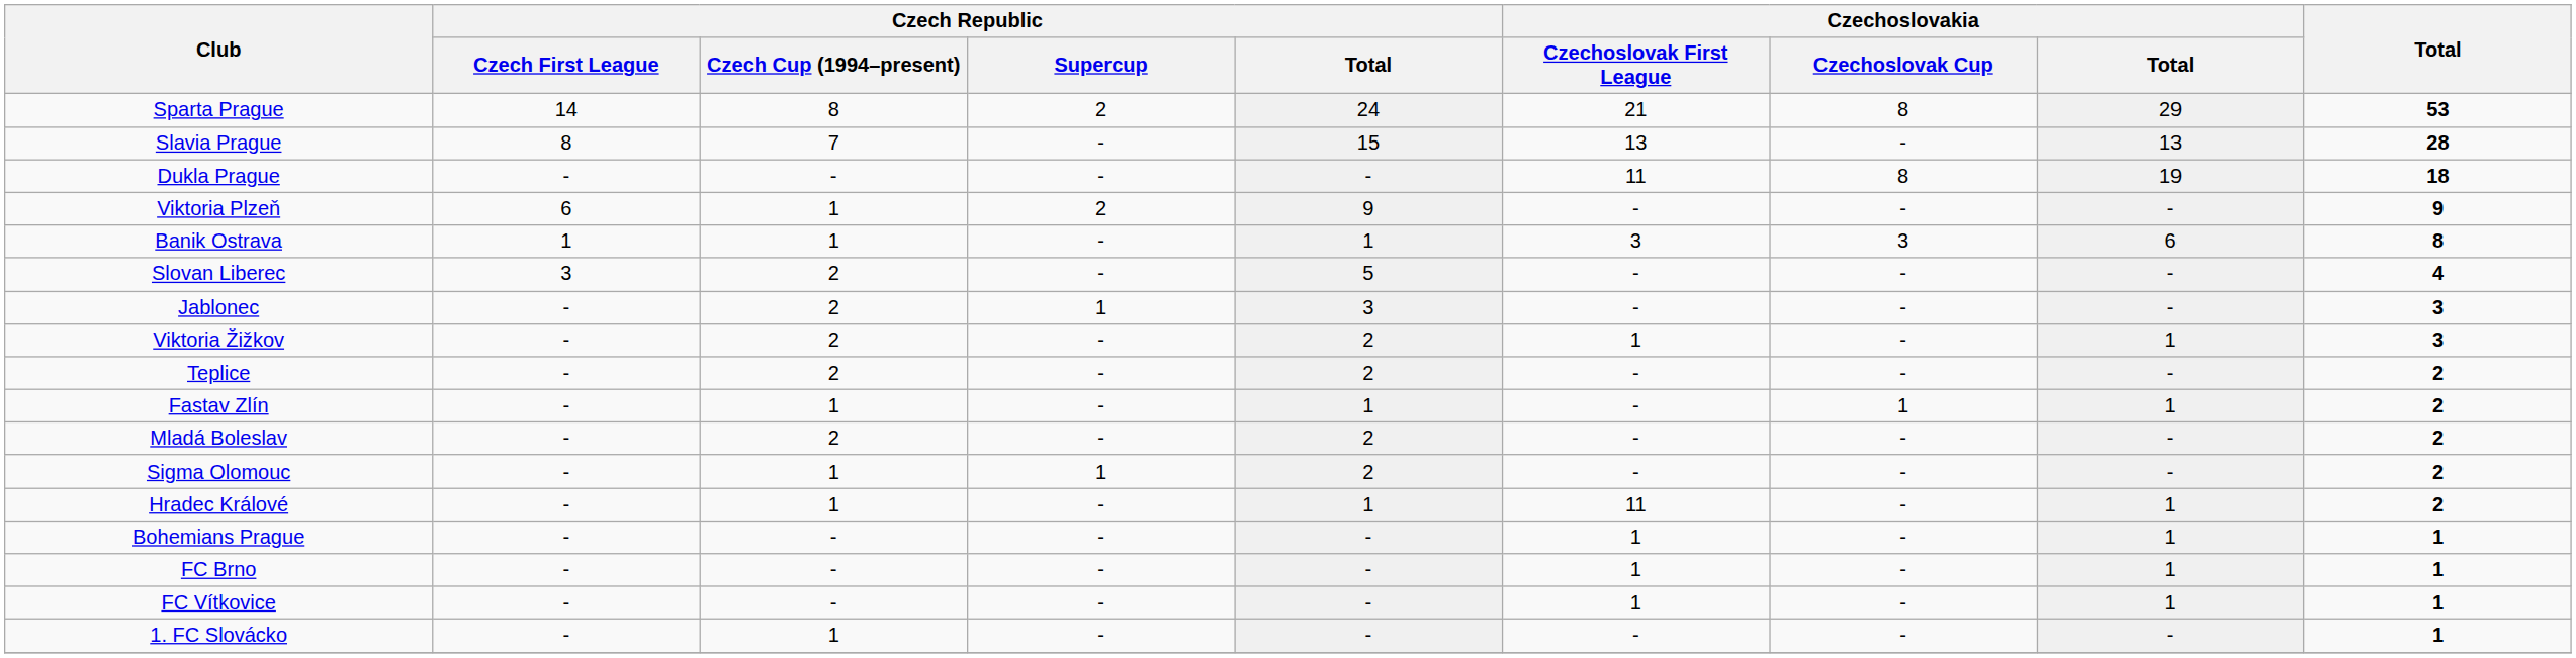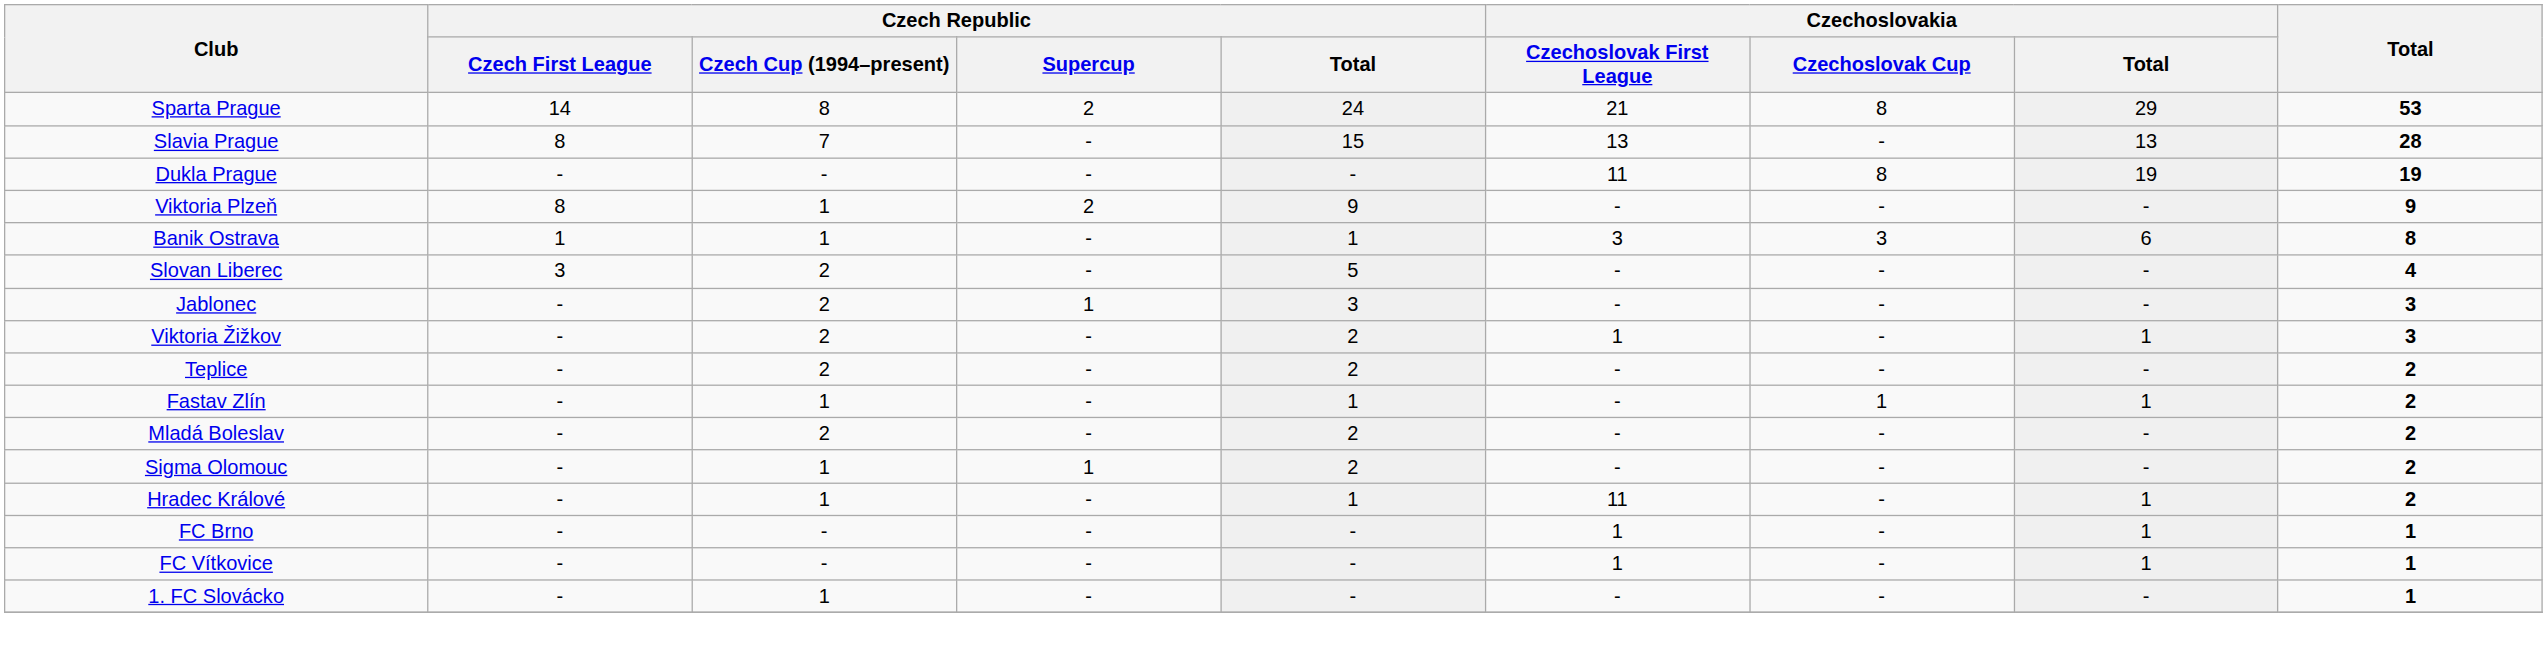 <table class="wikitable sortable" style="font-size:97%; text-align: center">
 <tr>
 <th rowspan=2 width=16% class="wikitable sortable">Club</th>
 <th colspan=4 width=30% class=unsortable>Czech Republic</th>
 <th colspan="3" width="30%" class="unsortable">Czechoslovakia</th>
 <th rowspan=2 width=10% class=sortable>Total</th>
 </tr>
 <tr>
 <th class=sortable width=10%><a href='#'>Czech First League</a></th>
 <th class=sortable width=10%><a href='#'>Czech Cup</a> (1994–present)</th>
 <th class=sortable width=10%><a href='#'>Supercup</a></th>
 <th class=sortable width=10%>Total</th>
 <th class=sortable width=10%><a href='#'>Czechoslovak First League</a></th>
 <th class=sortable width=10%><a href='#'>Czechoslovak Cup</a></th>
 <th class=sortable width=10%>Total</th>
 </tr>
 <tr>
 <td><a href='#'>Sparta Prague</a></td>
 <td>14</td>
 <td>8</td>
 <td>2</td>
 <td bgcolor=#F0F0F0>24</td>
 <td>21</td>
 <td>8</td>
 <td bgcolor="#F0F0F0">29</td>
 <td><strong>53</strong></td>
 </tr>
 <tr>
 <td><a href='#'>Slavia Prague</a></td>
 <td>8</td>
 <td>7</td>
 <td>-</td>
 <td bgcolor=#F0F0F0>15</td>
 <td>13</td>
 <td>-</td>
 <td bgcolor="#F0F0F0">13</td>
 <td><strong>28</strong></td>
 </tr>
 <tr>
 <td><a href='#'>Dukla Prague</a></td>
 <td>-</td>
 <td>-</td>
 <td>-</td>
 <td bgcolor=#F0F0F0>-</td>
 <td>11</td>
 <td>8</td>
 <td bgcolor="#F0F0F0">19</td>
-<td><strong>18</strong></td>
+<td><strong>19</strong></td>
 </tr>
 <tr>
 <td><a href='#'>Viktoria Plzeň</a></td>
-<td>6</td>
+<td>8</td>
 <td>1</td>
 <td>2</td>
 <td bgcolor="#F0F0F0">9</td>
 <td>-</td>
 <td>-</td>
 <td bgcolor="#F0F0F0">-</td>
 <td><strong>9</strong></td>
 </tr>
 <tr>
 <td><a href='#'>Banik Ostrava</a></td>
 <td>1</td>
 <td>1</td>
 <td>-</td>
 <td bgcolor=#F0F0F0>1</td>
 <td>3</td>
 <td>3</td>
 <td bgcolor="#F0F0F0">6</td>
 <td><strong>8</strong></td>
 </tr>
 <tr>
 <td><a href='#'>Slovan Liberec</a></td>
 <td>3</td>
 <td>2</td>
 <td>-</td>
 <td bgcolor=#F0F0F0>5</td>
 <td>-</td>
 <td>-</td>
 <td bgcolor="#F0F0F0">-</td>
 <td><strong>4</strong></td>
 </tr>
 <tr>
 <td><a href='#'>Jablonec</a></td>
 <td>-</td>
 <td>2</td>
 <td>1</td>
 <td bgcolor=#F0F0F0>3</td>
 <td>-</td>
 <td>-</td>
 <td bgcolor="#F0F0F0">-</td>
 <td><strong>3</strong></td>
 </tr>
 <tr>
 <td><a href='#'>Viktoria Žižkov</a></td>
 <td>-</td>
 <td>2</td>
 <td>-</td>
 <td bgcolor=#F0F0F0>2</td>
 <td>1</td>
 <td>-</td>
 <td bgcolor="#F0F0F0">1</td>
 <td><strong>3</strong></td>
 </tr>
 <tr>
 <td><a href='#'>Teplice</a></td>
 <td>-</td>
 <td>2</td>
 <td>-</td>
 <td bgcolor=#F0F0F0>2</td>
 <td>-</td>
 <td>-</td>
 <td bgcolor="#F0F0F0">-</td>
 <td><strong>2</strong></td>
 </tr>
 <tr>
 <td><a href='#'>Fastav Zlín</a></td>
 <td>-</td>
 <td>1</td>
 <td>-</td>
 <td bgcolor=#F0F0F0>1</td>
 <td>-</td>
 <td>1</td>
 <td bgcolor="#F0F0F0">1</td>
 <td><strong>2</strong></td>
 </tr>
 <tr>
 <td><a href='#'>Mladá Boleslav</a></td>
 <td>-</td>
 <td>2</td>
 <td>-</td>
 <td bgcolor=#F0F0F0>2</td>
 <td>-</td>
 <td>-</td>
 <td bgcolor="#F0F0F0">-</td>
 <td><strong>2</strong></td>
 </tr>
 <tr>
 <td><a href='#'>Sigma Olomouc</a></td>
 <td>-</td>
 <td>1</td>
 <td>1</td>
 <td bgcolor=#F0F0F0>2</td>
 <td>-</td>
 <td>-</td>
 <td bgcolor="#F0F0F0">-</td>
 <td><strong>2</strong></td>
 </tr>
 <tr>
 <td><a href='#'>Hradec Králové</a></td>
 <td>-</td>
 <td>1</td>
 <td>-</td>
 <td bgcolor=#F0F0F0>1</td>
 <td>11</td>
 <td>-</td>
 <td bgcolor="#F0F0F0">1</td>
 <td><strong>2</strong></td>
 </tr>
 <tr>
-<td><a href='#'>Bohemians Prague</a></td>
-<td>-</td>
-<td>-</td>
-<td>-</td>
-<td bgcolor=#F0F0F0>-</td>
-<td>1</td>
-<td>-</td>
-<td bgcolor="#F0F0F0">1</td>
-<td><strong>1</strong></td>
-</tr>
-<tr>
 <td><a href='#'>FC Brno</a></td>
 <td>-</td>
 <td>-</td>
 <td>-</td>
 <td bgcolor=#F0F0F0>-</td>
 <td>1</td>
 <td>-</td>
 <td bgcolor="#F0F0F0">1</td>
 <td><strong>1</strong></td>
 </tr>
 <tr>
 <td><a href='#'>FC Vítkovice</a></td>
 <td>-</td>
 <td>-</td>
 <td>-</td>
 <td bgcolor=#F0F0F0>-</td>
 <td>1</td>
 <td>-</td>
 <td bgcolor="#F0F0F0">1</td>
 <td><strong>1</strong></td>
 </tr>
 <tr>
 <td><a href='#'>1. FC Slovácko</a></td>
 <td>-</td>
 <td>1</td>
 <td>-</td>
 <td bgcolor=#F0F0F0>-</td>
 <td>-</td>
 <td>-</td>
 <td bgcolor="#F0F0F0">-</td>
 <td><strong>1</strong></td>
 </tr>
 <tr>
 </tr>
 </table>
